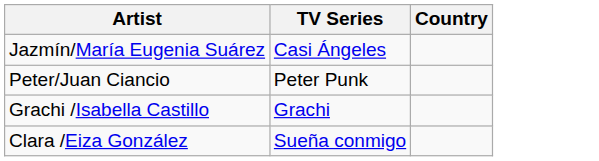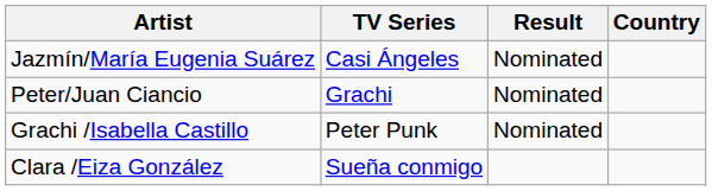 <table class="wikitable">
 <tr>
 <th>Artist</th>
 <th>TV Series</th>
+<th>Result</th>
 <th>Country</th>
 </tr>
 <tr>
 <td>Jazmín/<a href='#'>María Eugenia Suárez</a></td>
 <td><a href='#'>Casi Ángeles</a></td>
+<td>Nominated</td>
 <td></td>
 </tr>
 <tr>
 <td>Peter/Juan Ciancio</td>
-<td>Peter Punk</td>
+<td><a href='#'>Grachi</a></td>
+<td>Nominated</td>
 <td></td>
 </tr>
 <tr>
 <td>Grachi /<a href='#'>Isabella Castillo</a></td>
-<td><a href='#'>Grachi</a></td>
+<td>Peter Punk</td>
+<td>Nominated</td>
 <td></td>
 </tr>
 <tr>
 <td>Clara /<a href='#'>Eiza González</a></td>
 <td><a href='#'>Sueña conmigo</a></td>
 <td></td>
+<td></td>
 </tr>
 </table>
